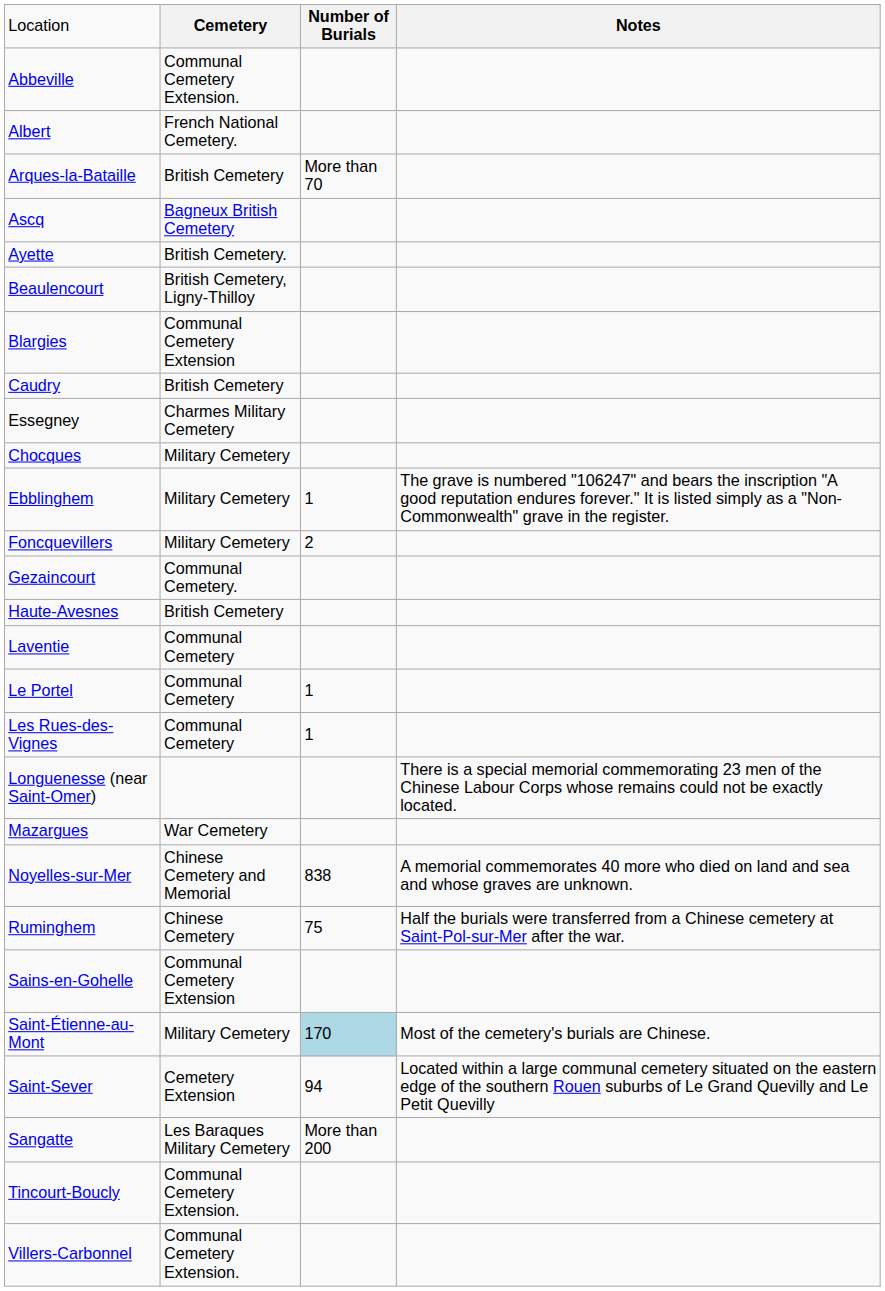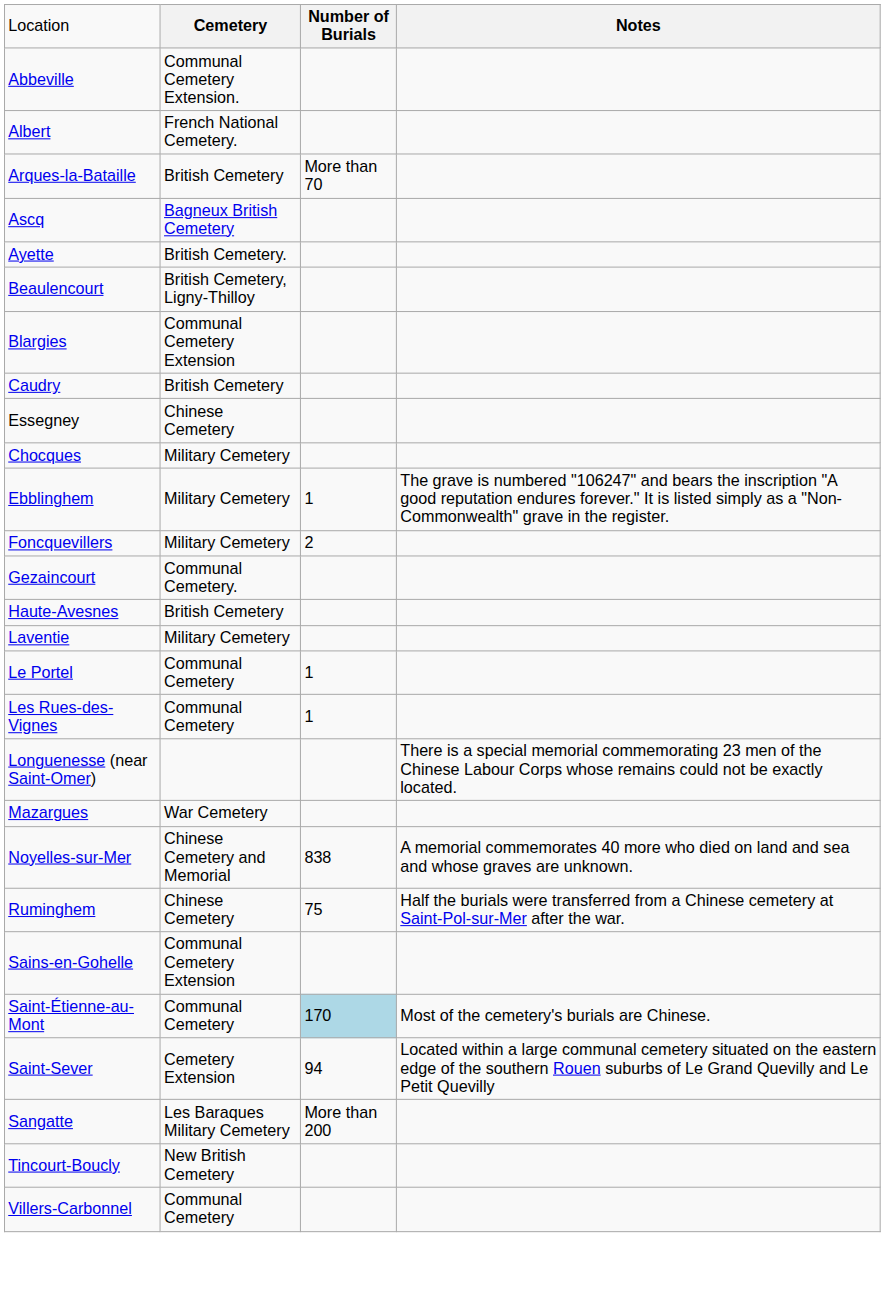 <table class="wikitable collapsible collapsed" border="1">
 <tr>
 <td scope="col">Location</td>
 <th scope="col">Cemetery</th>
 <th scope="col">Number of Burials</th>
 <th scope="col">Notes</th>
 </tr>
 <tr>
 <td><a href='#'>Abbeville</a></td>
 <td>Communal Cemetery Extension.</td>
 <td></td>
 <td></td>
 </tr>
 <tr>
 <td><a href='#'>Albert</a></td>
 <td>French National Cemetery.</td>
 <td></td>
 <td></td>
 </tr>
 <tr>
 <td><a href='#'>Arques-la-Bataille</a></td>
 <td>British Cemetery</td>
 <td>More than 70</td>
 <td></td>
 </tr>
 <tr>
 <td><a href='#'>Ascq</a></td>
 <td><a href='#'>Bagneux British Cemetery</a></td>
 <td></td>
 <td></td>
 </tr>
 <tr>
 <td><a href='#'>Ayette</a></td>
 <td>British Cemetery.</td>
 <td></td>
 <td></td>
 </tr>
 <tr>
 <td><a href='#'>Beaulencourt</a></td>
 <td>British Cemetery, Ligny-Thilloy</td>
 <td></td>
 <td></td>
 </tr>
 <tr>
 <td><a href='#'>Blargies</a></td>
 <td>Communal Cemetery Extension</td>
 <td></td>
 <td></td>
 </tr>
 <tr>
 <td><a href='#'>Caudry</a></td>
 <td>British Cemetery</td>
 <td></td>
 <td></td>
 </tr>
 <tr>
 <td>Essegney</td>
-<td>Charmes Military Cemetery</td>
+<td>Chinese Cemetery</td>
 <td></td>
 <td></td>
 </tr>
 <tr>
 <td><a href='#'>Chocques</a></td>
 <td>Military Cemetery</td>
 <td></td>
 <td></td>
 </tr>
 <tr>
 <td><a href='#'>Ebblinghem</a></td>
 <td>Military Cemetery</td>
 <td>1</td>
 <td>The grave is numbered "106247" and bears the inscription "A good reputation endures forever." It is listed simply as a "Non-Commonwealth" grave in the register.</td>
 </tr>
 <tr>
 <td><a href='#'>Foncquevillers</a></td>
 <td>Military Cemetery</td>
 <td>2</td>
 <td></td>
 </tr>
 <tr>
 <td><a href='#'>Gezaincourt</a></td>
 <td>Communal Cemetery.</td>
 <td></td>
 <td></td>
 </tr>
 <tr>
 <td><a href='#'>Haute-Avesnes</a></td>
 <td>British Cemetery</td>
 <td></td>
 <td></td>
 </tr>
 <tr>
 <td><a href='#'>Laventie</a></td>
-<td>Communal Cemetery</td>
+<td>Military Cemetery</td>
 <td></td>
 <td></td>
 </tr>
 <tr>
 <td><a href='#'>Le Portel</a></td>
 <td>Communal Cemetery</td>
 <td>1</td>
 <td></td>
 </tr>
 <tr>
 <td><a href='#'>Les Rues-des-Vignes</a></td>
 <td>Communal Cemetery</td>
 <td>1</td>
 <td></td>
 </tr>
 <tr>
 <td><a href='#'>Longuenesse</a> (near <a href='#'>Saint-Omer</a>)</td>
 <td></td>
 <td></td>
 <td>There is a special memorial commemorating 23 men of the Chinese Labour Corps whose remains could not be exactly located.</td>
 </tr>
 <tr>
 <td><a href='#'>Mazargues</a></td>
 <td>War Cemetery</td>
 <td></td>
 <td></td>
 </tr>
 <tr>
 <td><a href='#'>Noyelles-sur-Mer</a></td>
 <td>Chinese Cemetery and Memorial</td>
 <td>838</td>
 <td>A memorial commemorates 40 more who died on land and sea and whose graves are unknown.</td>
 </tr>
 <tr>
 <td><a href='#'>Ruminghem</a></td>
 <td>Chinese Cemetery</td>
 <td>75</td>
 <td>Half the burials were transferred from a Chinese cemetery at <a href='#'>Saint-Pol-sur-Mer</a> after the war.</td>
 </tr>
 <tr>
 <td><a href='#'>Sains-en-Gohelle</a></td>
 <td>Communal Cemetery Extension</td>
 <td></td>
 <td></td>
 </tr>
 <tr>
 <td><a href='#'>Saint-Étienne-au-Mont</a></td>
-<td>Military Cemetery</td>
+<td>Communal Cemetery</td>
 <td style="background: lightblue;">170</td>
 <td>Most of the cemetery's burials are Chinese.</td>
 </tr>
 <tr>
 <td><a href='#'>Saint-Sever</a></td>
 <td>Cemetery Extension</td>
 <td>94</td>
 <td>Located within a large communal cemetery situated on the eastern edge of the southern <a href='#'>Rouen</a> suburbs of Le Grand Quevilly and Le Petit Quevilly</td>
 </tr>
 <tr>
 <td><a href='#'>Sangatte</a></td>
 <td>Les Baraques Military Cemetery</td>
 <td>More than 200</td>
 <td></td>
 </tr>
 <tr>
 <td><a href='#'>Tincourt-Boucly</a></td>
-<td>Communal Cemetery Extension.</td>
+<td>New British Cemetery</td>
 <td></td>
 <td></td>
 </tr>
 <tr>
 <td><a href='#'>Villers-Carbonnel</a></td>
-<td>Communal Cemetery Extension.</td>
+<td>Communal Cemetery</td>
 <td></td>
 <td></td>
 </tr>
 </table>
